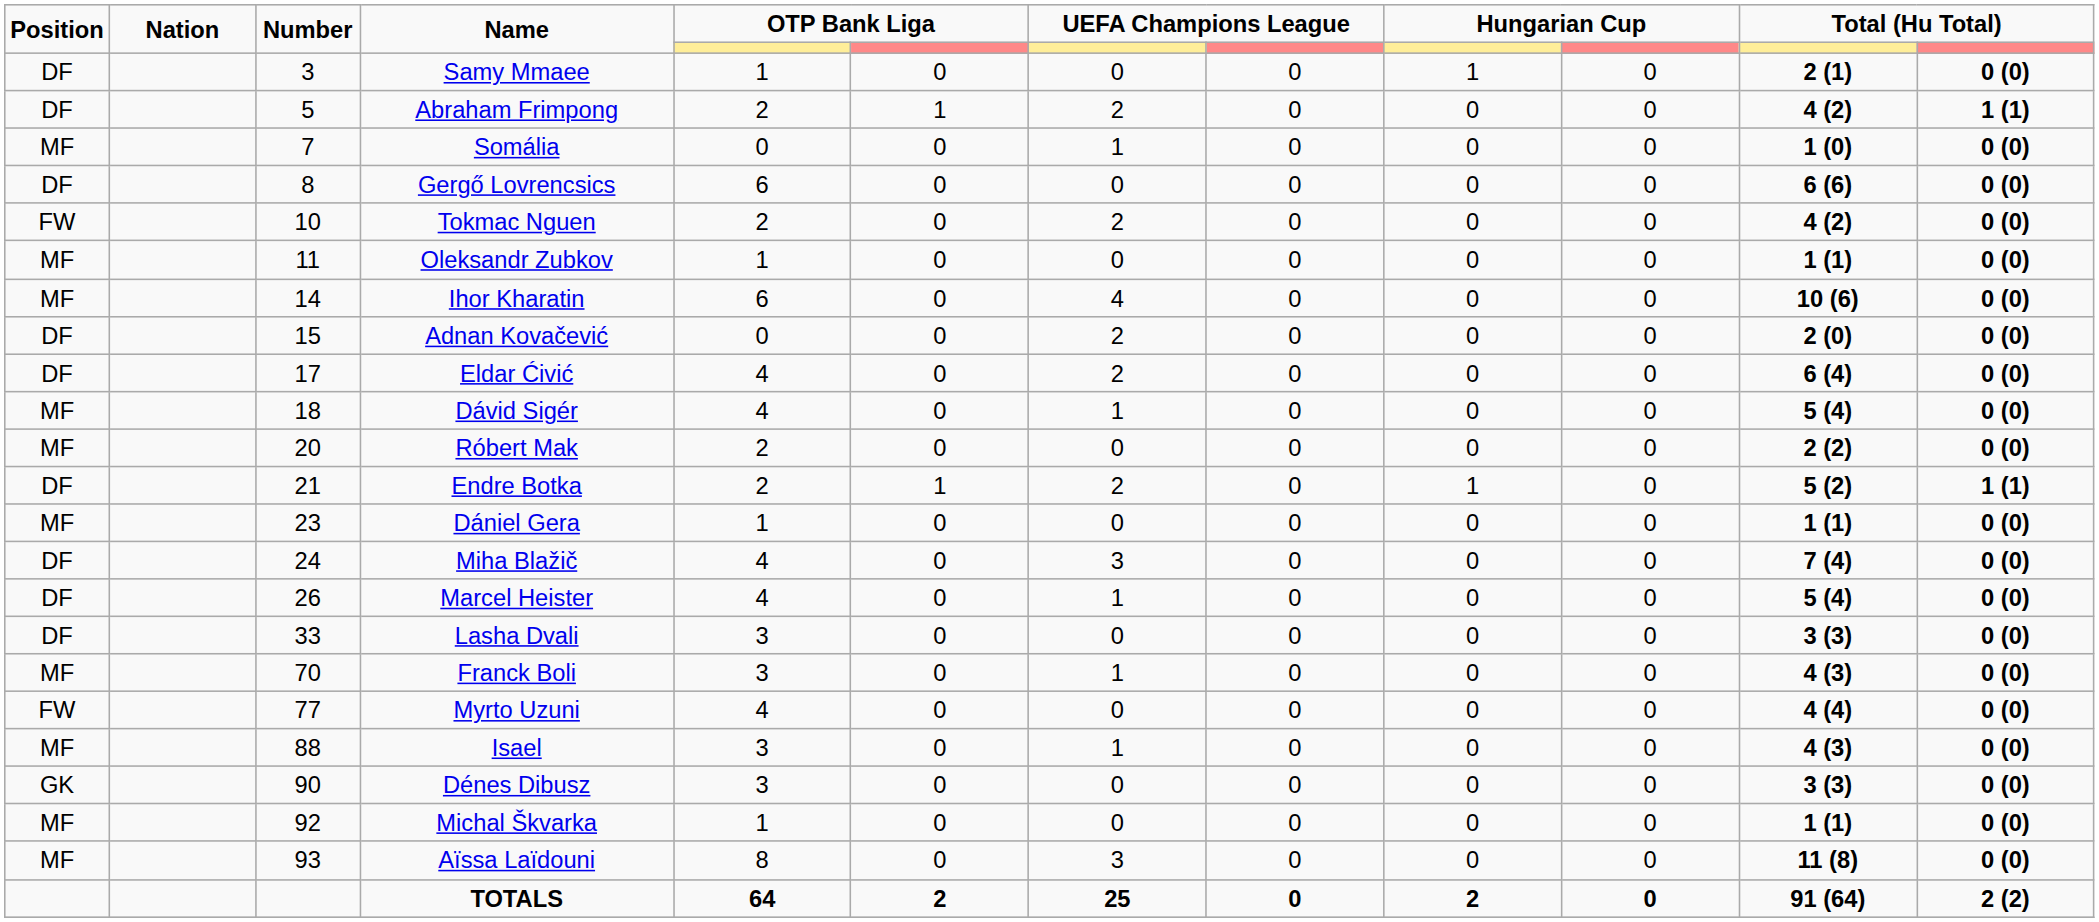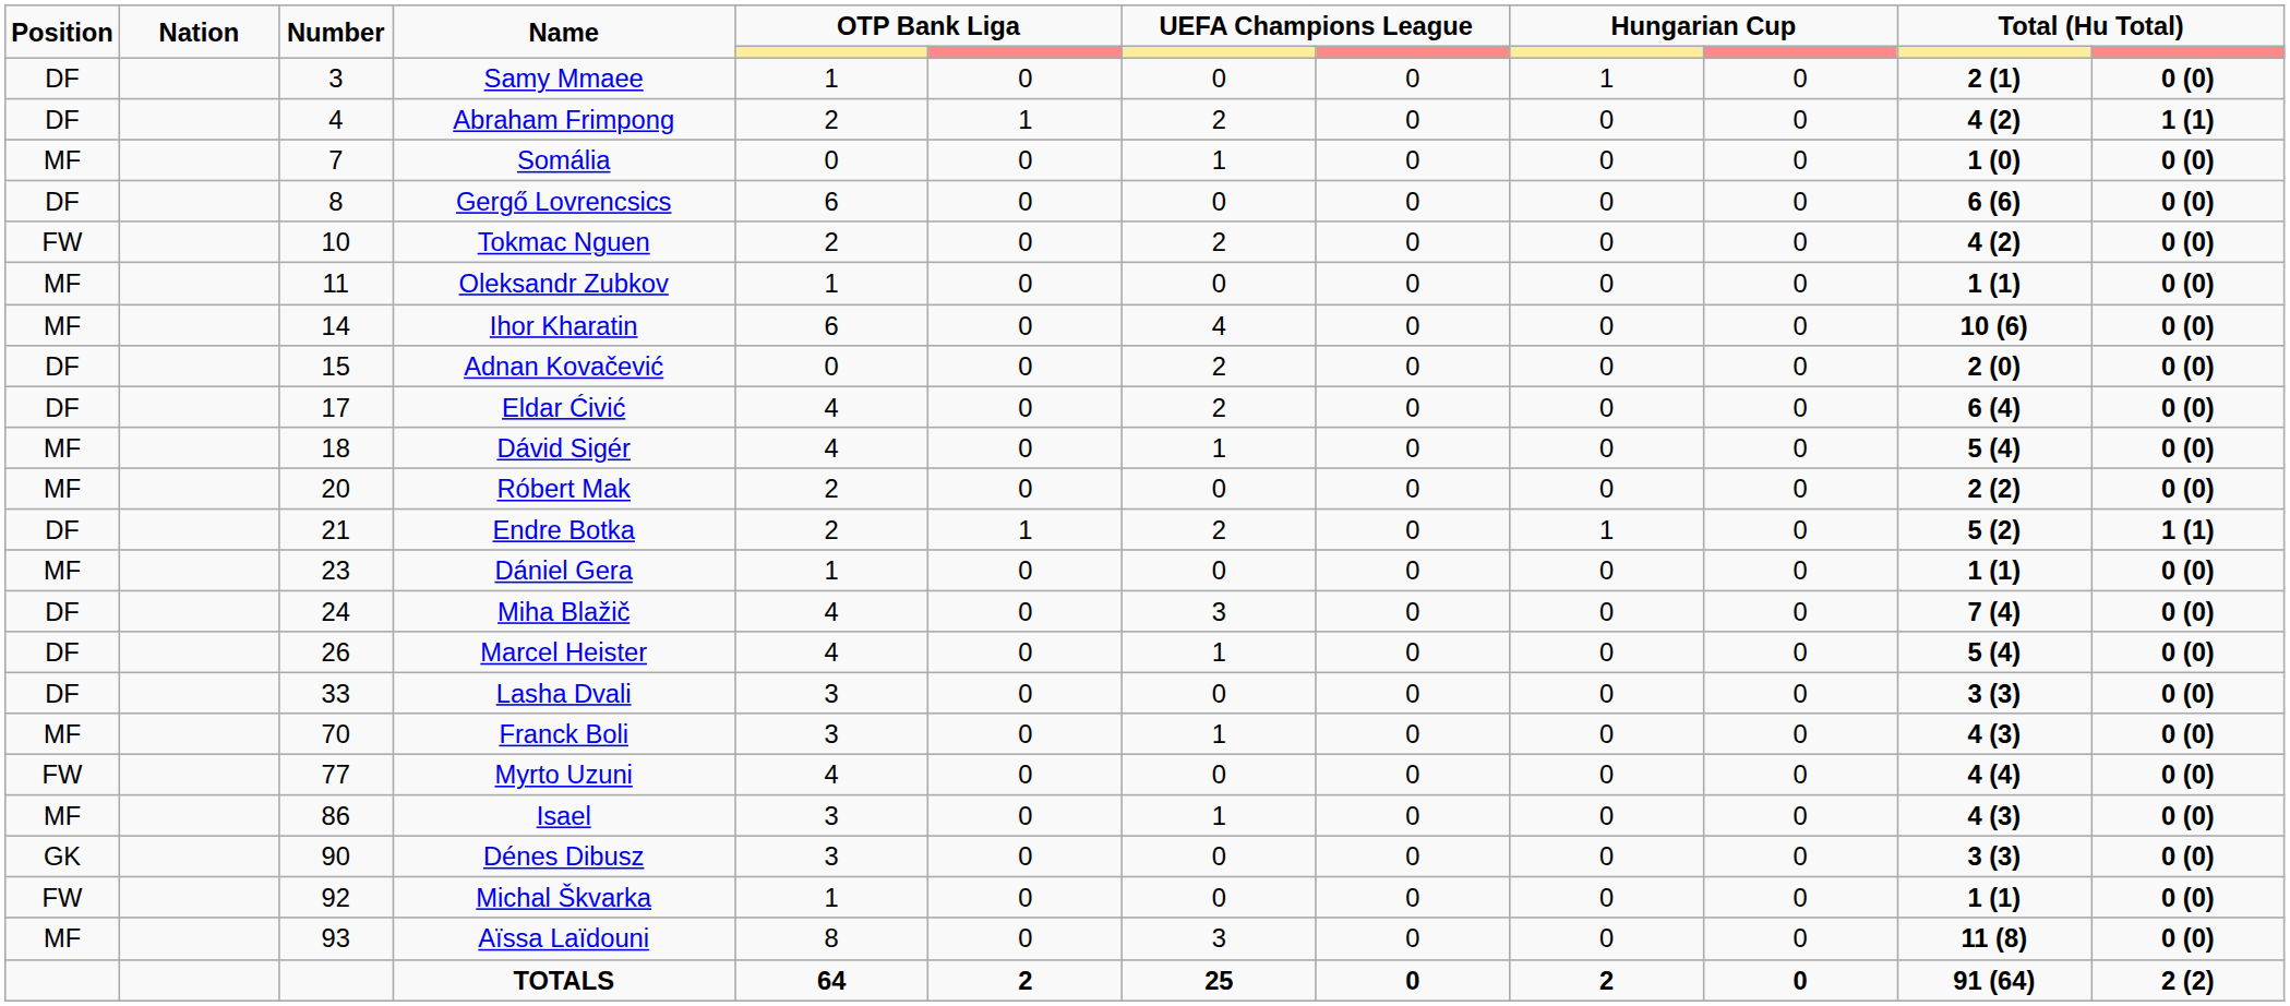 <table class="wikitable" style="font-size: 95%; text-align: center;">
 <tr>
 <td rowspan="2" width="5%" align="center"><strong>Position</strong></td>
 <td rowspan="2" width="7%" align="center"><strong>Nation</strong></td>
 <td rowspan="2" width="5%" align="center"><strong>Number</strong></td>
 <td rowspan="2" width="15%" align="center"><strong>Name</strong></td>
 <td colspan="2" align="center"><strong>OTP Bank Liga</strong></td>
 <td colspan="2" align="center"><strong>UEFA Champions League</strong></td>
 <td colspan="2" align="center"><strong>Hungarian Cup</strong></td>
 <td colspan="2" align="center"><strong>Total (Hu Total)</strong></td>
 </tr>
 <tr>
 <th width=60 style="background: #FFEE99"></th>
 <th width=60 style="background: #FF8888"></th>
 <th width=60 style="background: #FFEE99"></th>
 <th width=60 style="background: #FF8888"></th>
 <th width=60 style="background: #FFEE99"></th>
 <th width=60 style="background: #FF8888"></th>
 <th width=60 style="background: #FFEE99"></th>
 <th width=60 style="background: #FF8888"></th>
 </tr>
 <tr>
 <td>DF</td>
 <td></td>
 <td>3</td>
 <td><a href='#'>Samy Mmaee</a></td>
 <td>1</td>
 <td>0</td>
 <td>0</td>
 <td>0</td>
 <td>1</td>
 <td>0</td>
 <td><strong>2 (1)</strong></td>
 <td><strong>0 (0)</strong></td>
 </tr>
 <tr>
 <td>DF</td>
 <td></td>
-<td>5</td>
+<td>4</td>
 <td><a href='#'>Abraham Frimpong</a></td>
 <td>2</td>
 <td>1</td>
 <td>2</td>
 <td>0</td>
 <td>0</td>
 <td>0</td>
 <td><strong>4 (2)</strong></td>
 <td><strong>1 (1)</strong></td>
 </tr>
 <tr>
 <td>MF</td>
 <td></td>
 <td>7</td>
 <td><a href='#'>Somália</a></td>
 <td>0</td>
 <td>0</td>
 <td>1</td>
 <td>0</td>
 <td>0</td>
 <td>0</td>
 <td><strong>1 (0)</strong></td>
 <td><strong>0 (0)</strong></td>
 </tr>
 <tr>
 <td>DF</td>
 <td></td>
 <td>8</td>
 <td><a href='#'>Gergő Lovrencsics</a></td>
 <td>6</td>
 <td>0</td>
 <td>0</td>
 <td>0</td>
 <td>0</td>
 <td>0</td>
 <td><strong>6 (6)</strong></td>
 <td><strong>0 (0)</strong></td>
 </tr>
 <tr>
 <td>FW</td>
 <td></td>
 <td>10</td>
 <td><a href='#'>Tokmac Nguen</a></td>
 <td>2</td>
 <td>0</td>
 <td>2</td>
 <td>0</td>
 <td>0</td>
 <td>0</td>
 <td><strong>4 (2)</strong></td>
 <td><strong>0 (0)</strong></td>
 </tr>
 <tr>
 <td>MF</td>
 <td></td>
 <td>11</td>
 <td><a href='#'>Oleksandr Zubkov</a></td>
 <td>1</td>
 <td>0</td>
 <td>0</td>
 <td>0</td>
 <td>0</td>
 <td>0</td>
 <td><strong>1 (1)</strong></td>
 <td><strong>0 (0)</strong></td>
 </tr>
 <tr>
 <td>MF</td>
 <td></td>
 <td>14</td>
 <td><a href='#'>Ihor Kharatin</a></td>
 <td>6</td>
 <td>0</td>
 <td>4</td>
 <td>0</td>
 <td>0</td>
 <td>0</td>
 <td><strong>10 (6)</strong></td>
 <td><strong>0 (0)</strong></td>
 </tr>
 <tr>
 <td>DF</td>
 <td></td>
 <td>15</td>
 <td><a href='#'>Adnan Kovačević</a></td>
 <td>0</td>
 <td>0</td>
 <td>2</td>
 <td>0</td>
 <td>0</td>
 <td>0</td>
 <td><strong>2 (0)</strong></td>
 <td><strong>0 (0)</strong></td>
 </tr>
 <tr>
 <td>DF</td>
 <td></td>
 <td>17</td>
 <td><a href='#'>Eldar Ćivić</a></td>
 <td>4</td>
 <td>0</td>
 <td>2</td>
 <td>0</td>
 <td>0</td>
 <td>0</td>
 <td><strong>6 (4)</strong></td>
 <td><strong>0 (0)</strong></td>
 </tr>
 <tr>
 <td>MF</td>
 <td></td>
 <td>18</td>
 <td><a href='#'>Dávid Sigér</a></td>
 <td>4</td>
 <td>0</td>
 <td>1</td>
 <td>0</td>
 <td>0</td>
 <td>0</td>
 <td><strong>5 (4)</strong></td>
 <td><strong>0 (0)</strong></td>
 </tr>
 <tr>
 <td>MF</td>
 <td></td>
 <td>20</td>
 <td><a href='#'>Róbert Mak</a></td>
 <td>2</td>
 <td>0</td>
 <td>0</td>
 <td>0</td>
 <td>0</td>
 <td>0</td>
 <td><strong>2 (2)</strong></td>
 <td><strong>0 (0)</strong></td>
 </tr>
 <tr>
 <td>DF</td>
 <td></td>
 <td>21</td>
 <td><a href='#'>Endre Botka</a></td>
 <td>2</td>
 <td>1</td>
 <td>2</td>
 <td>0</td>
 <td>1</td>
 <td>0</td>
 <td><strong>5 (2)</strong></td>
 <td><strong>1 (1)</strong></td>
 </tr>
 <tr>
 <td>MF</td>
 <td></td>
 <td>23</td>
 <td><a href='#'>Dániel Gera</a></td>
 <td>1</td>
 <td>0</td>
 <td>0</td>
 <td>0</td>
 <td>0</td>
 <td>0</td>
 <td><strong>1 (1)</strong></td>
 <td><strong>0 (0)</strong></td>
 </tr>
 <tr>
 <td>DF</td>
 <td></td>
 <td>24</td>
 <td><a href='#'>Miha Blažič</a></td>
 <td>4</td>
 <td>0</td>
 <td>3</td>
 <td>0</td>
 <td>0</td>
 <td>0</td>
 <td><strong>7 (4)</strong></td>
 <td><strong>0 (0)</strong></td>
 </tr>
 <tr>
 <td>DF</td>
 <td></td>
 <td>26</td>
 <td><a href='#'>Marcel Heister</a></td>
 <td>4</td>
 <td>0</td>
 <td>1</td>
 <td>0</td>
 <td>0</td>
 <td>0</td>
 <td><strong>5 (4)</strong></td>
 <td><strong>0 (0)</strong></td>
 </tr>
 <tr>
 <td>DF</td>
 <td></td>
 <td>33</td>
 <td><a href='#'>Lasha Dvali</a></td>
 <td>3</td>
 <td>0</td>
 <td>0</td>
 <td>0</td>
 <td>0</td>
 <td>0</td>
 <td><strong>3 (3)</strong></td>
 <td><strong>0 (0)</strong></td>
 </tr>
 <tr>
 <td>MF</td>
 <td></td>
 <td>70</td>
 <td><a href='#'>Franck Boli</a></td>
 <td>3</td>
 <td>0</td>
 <td>1</td>
 <td>0</td>
 <td>0</td>
 <td>0</td>
 <td><strong>4 (3)</strong></td>
 <td><strong>0 (0)</strong></td>
 </tr>
 <tr>
 <td>FW</td>
 <td></td>
 <td>77</td>
 <td><a href='#'>Myrto Uzuni</a></td>
 <td>4</td>
 <td>0</td>
 <td>0</td>
 <td>0</td>
 <td>0</td>
 <td>0</td>
 <td><strong>4 (4)</strong></td>
 <td><strong>0 (0)</strong></td>
 </tr>
 <tr>
 <td>MF</td>
 <td></td>
-<td>88</td>
+<td>86</td>
 <td><a href='#'>Isael</a></td>
 <td>3</td>
 <td>0</td>
 <td>1</td>
 <td>0</td>
 <td>0</td>
 <td>0</td>
 <td><strong>4 (3)</strong></td>
 <td><strong>0 (0)</strong></td>
 </tr>
 <tr>
 <td>GK</td>
 <td></td>
 <td>90</td>
 <td><a href='#'>Dénes Dibusz</a></td>
 <td>3</td>
 <td>0</td>
 <td>0</td>
 <td>0</td>
 <td>0</td>
 <td>0</td>
 <td><strong>3 (3)</strong></td>
 <td><strong>0 (0)</strong></td>
 </tr>
 <tr>
-<td>MF</td>
+<td>FW</td>
 <td></td>
 <td>92</td>
 <td><a href='#'>Michal Škvarka</a></td>
 <td>1</td>
 <td>0</td>
 <td>0</td>
 <td>0</td>
 <td>0</td>
 <td>0</td>
 <td><strong>1 (1)</strong></td>
 <td><strong>0 (0)</strong></td>
 </tr>
 <tr>
 <td>MF</td>
 <td></td>
 <td>93</td>
 <td><a href='#'>Aïssa Laïdouni</a></td>
 <td>8</td>
 <td>0</td>
 <td>3</td>
 <td>0</td>
 <td>0</td>
 <td>0</td>
 <td><strong>11 (8)</strong></td>
 <td><strong>0 (0)</strong></td>
 </tr>
 <tr>
 <td></td>
 <td></td>
 <td></td>
 <td><strong>TOTALS</strong></td>
 <td><strong>64</strong></td>
 <td><strong>2</strong></td>
 <td><strong>25</strong></td>
 <td><strong>0</strong></td>
 <td><strong>2</strong></td>
 <td><strong>0</strong></td>
 <td><strong>91 (64)</strong></td>
 <td><strong>2 (2)</strong></td>
 </tr>
 <tr>
 </tr>
 </table>
